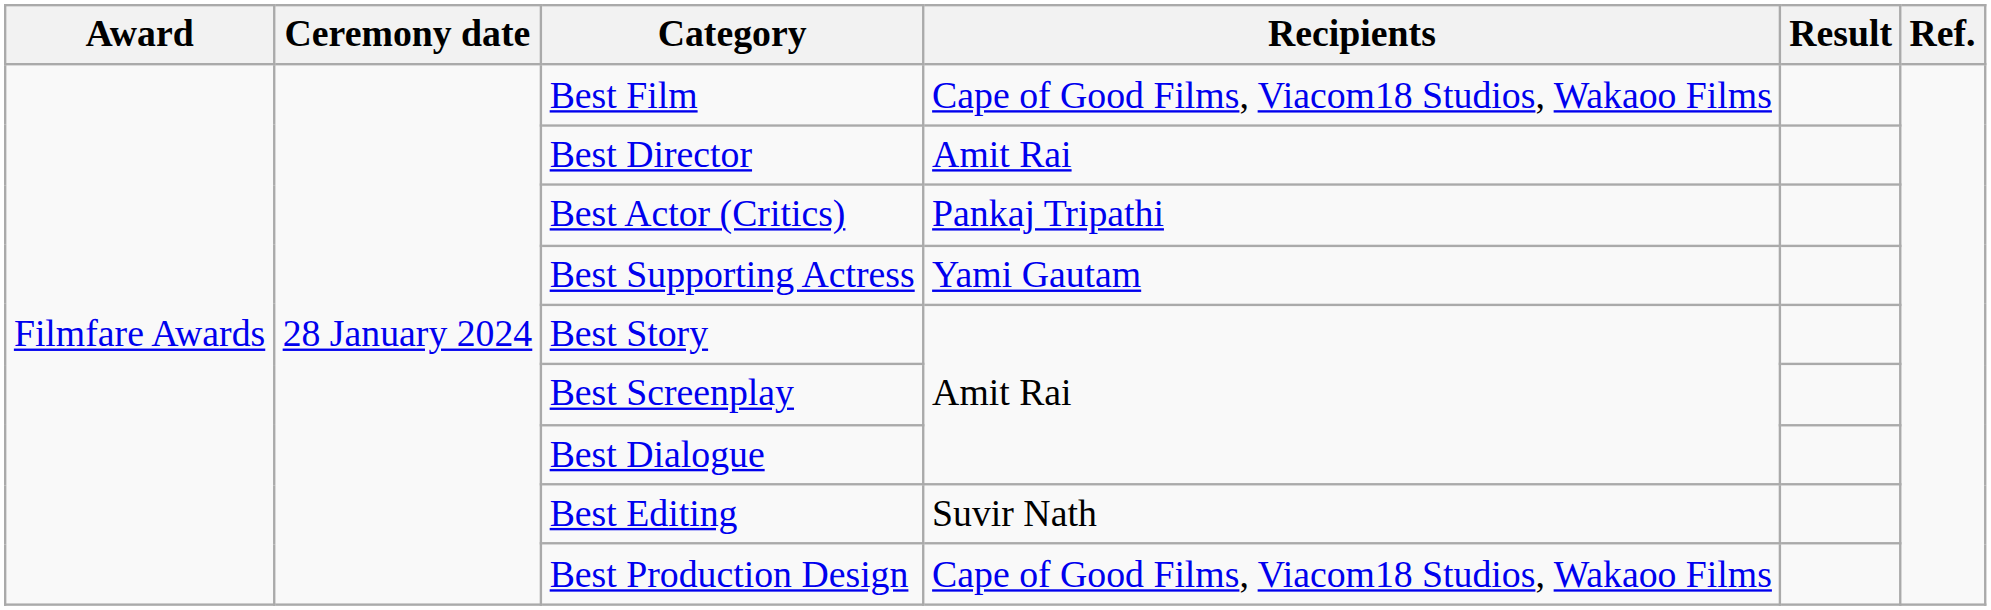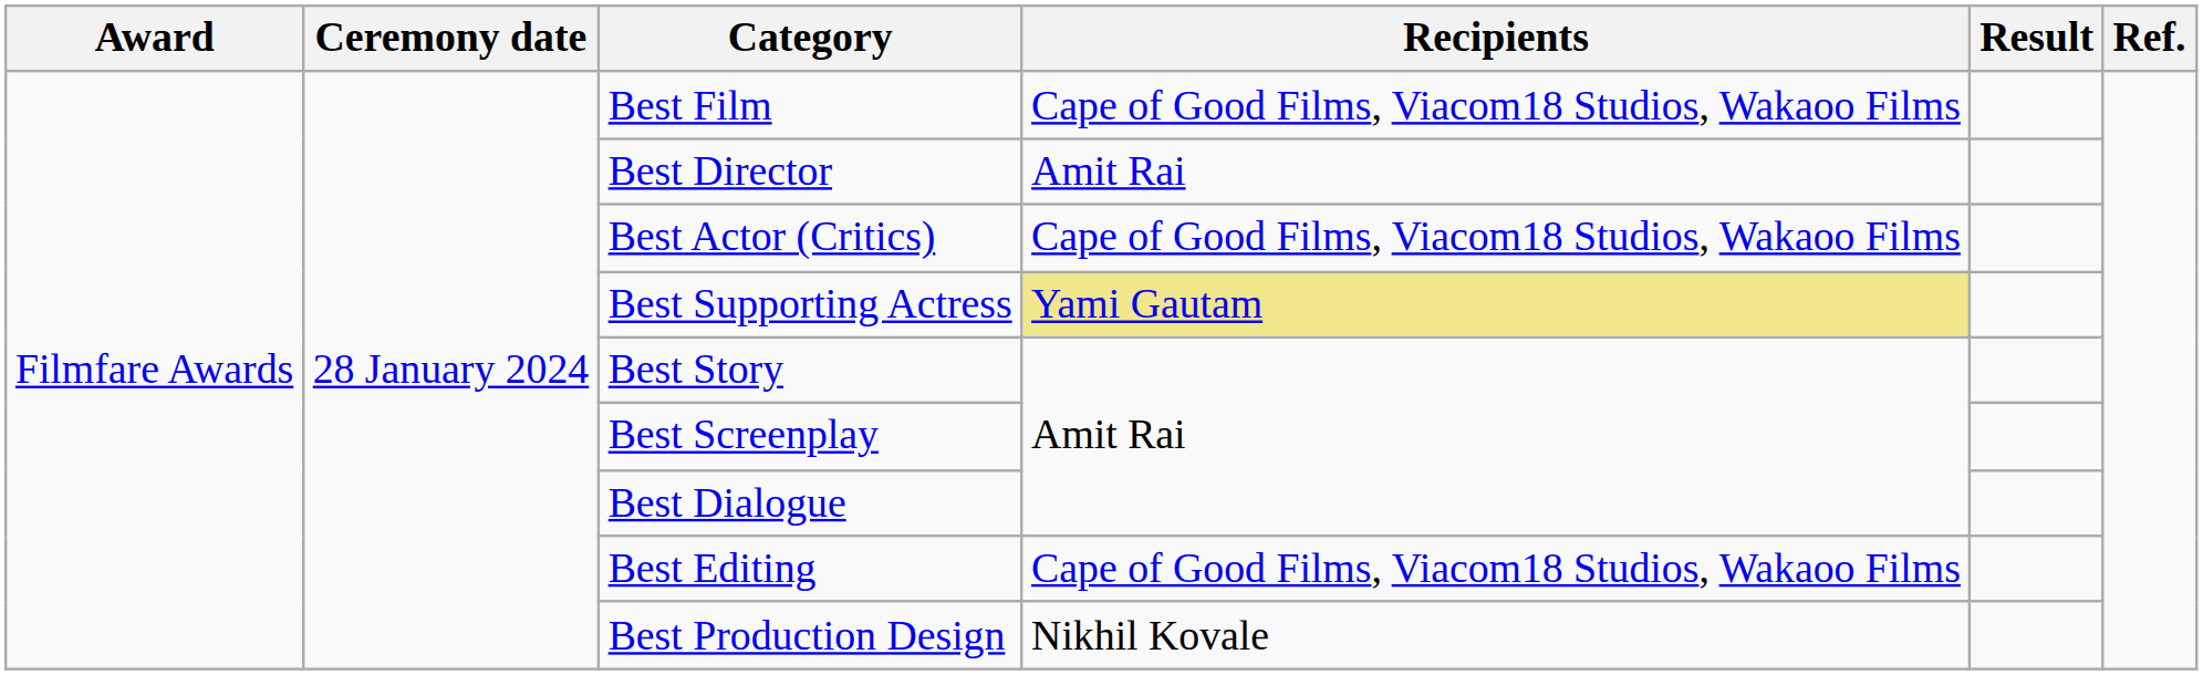 <table class="wikitable">
 <tr>
 <th>Award</th>
 <th>Ceremony date</th>
 <th>Category</th>
 <th>Recipients</th>
 <th>Result</th>
 <th>Ref.</th>
 </tr>
 <tr>
 <td rowspan="9"><a href='#'>Filmfare Awards</a></td>
 <td rowspan="9"><a href='#'>28 January 2024</a></td>
 <td><a href='#'>Best Film</a></td>
 <td><a href='#'>Cape of Good Films</a>, <a href='#'>Viacom18 Studios</a>, <a href='#'>Wakaoo Films</a></td>
 <td></td>
 <td rowspan="9"></td>
 </tr>
 <tr>
 <td><a href='#'>Best Director</a></td>
 <td><a href='#'>Amit Rai</a></td>
 <td></td>
 </tr>
 <tr>
 <td><a href='#'>Best Actor (Critics)</a></td>
-<td><a href='#'>Pankaj Tripathi</a></td>
+<td><a href='#'>Cape of Good Films</a>, <a href='#'>Viacom18 Studios</a>, <a href='#'>Wakaoo Films</a></td>
 <td></td>
 </tr>
 <tr>
 <td><a href='#'>Best Supporting Actress</a></td>
-<td><a href='#'>Yami Gautam</a></td>
+<td style="background: khaki;"><a href='#'>Yami Gautam</a></td>
 <td></td>
 </tr>
 <tr>
 <td><a href='#'>Best Story</a></td>
 <td rowspan="3">Amit Rai</td>
 <td></td>
 </tr>
 <tr>
 <td><a href='#'>Best Screenplay</a></td>
 <td></td>
 </tr>
 <tr>
 <td><a href='#'>Best Dialogue</a></td>
 <td></td>
 </tr>
 <tr>
 <td><a href='#'>Best Editing</a></td>
-<td>Suvir Nath</td>
+<td><a href='#'>Cape of Good Films</a>, <a href='#'>Viacom18 Studios</a>, <a href='#'>Wakaoo Films</a></td>
 <td></td>
 </tr>
 <tr>
 <td><a href='#'>Best Production Design</a></td>
-<td><a href='#'>Cape of Good Films</a>, <a href='#'>Viacom18 Studios</a>, <a href='#'>Wakaoo Films</a></td>
+<td>Nikhil Kovale</td>
 <td></td>
 </tr>
 </table>
